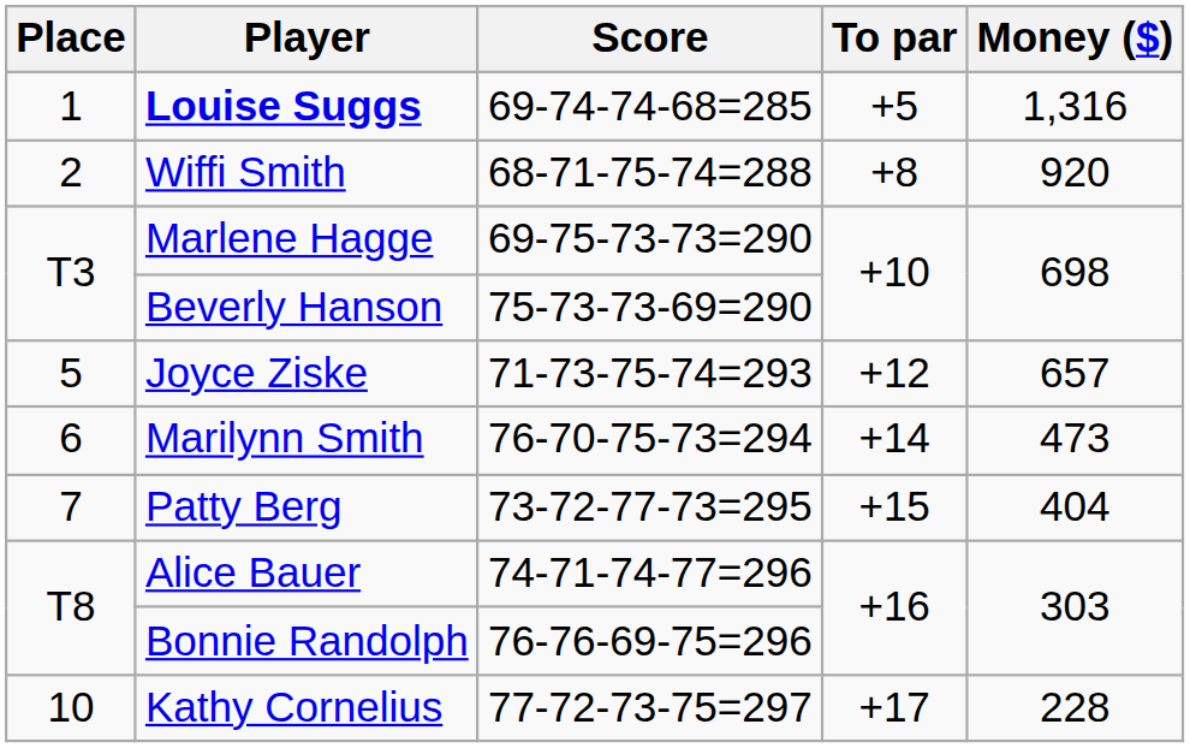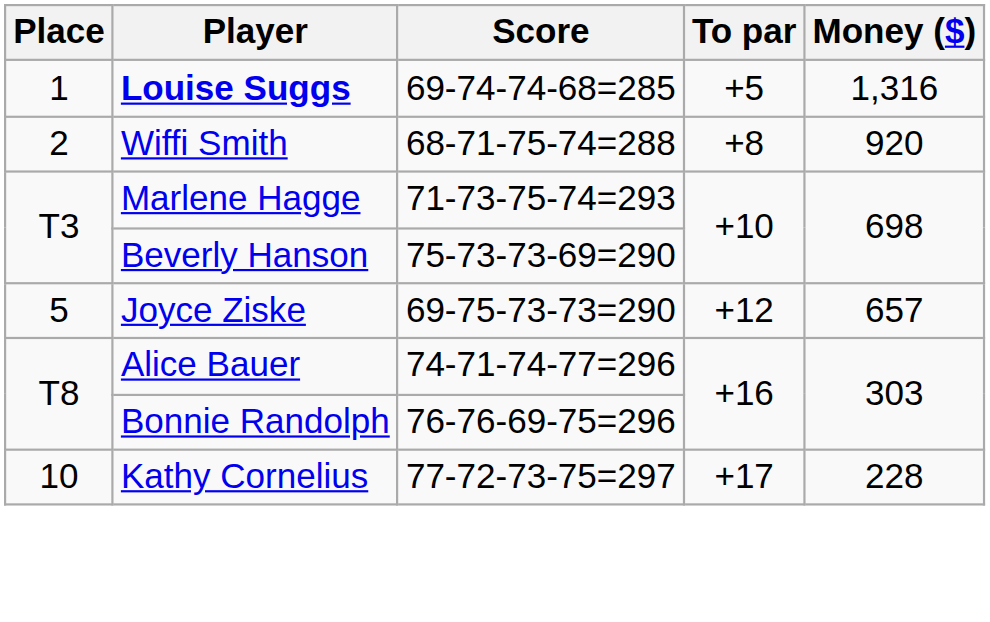 <table class="wikitable">
 <tr>
 <th>Place</th>
 <th>Player</th>
 <th>Score</th>
 <th>To par</th>
 <th>Money (<a href='#'>$</a>)</th>
 </tr>
 <tr>
 <td align=center>1</td>
 <td> <strong><a href='#'>Louise Suggs</a></strong></td>
 <td>69-74-74-68=285</td>
 <td align=center>+5</td>
 <td align=center>1,316</td>
 </tr>
 <tr>
 <td align=center>2</td>
 <td> <a href='#'>Wiffi Smith</a></td>
 <td>68-71-75-74=288</td>
 <td align=center>+8</td>
 <td align=center>920</td>
 </tr>
 <tr>
 <td rowspan="2" align=center>T3</td>
 <td> <a href='#'>Marlene Hagge</a></td>
-<td>69-75-73-73=290</td>
+<td>71-73-75-74=293</td>
 <td rowspan="2" align=center>+10</td>
 <td rowspan="2" align=center>698</td>
 </tr>
 <tr>
 <td> <a href='#'>Beverly Hanson</a></td>
 <td>75-73-73-69=290</td>
 </tr>
 <tr>
 <td align=center>5</td>
 <td> <a href='#'>Joyce Ziske</a></td>
-<td>71-73-75-74=293</td>
+<td>69-75-73-73=290</td>
 <td align=center>+12</td>
 <td align=center>657</td>
-</tr>
-<tr>
-<td align=center>6</td>
-<td> <a href='#'>Marilynn Smith</a></td>
-<td>76-70-75-73=294</td>
-<td align=center>+14</td>
-<td align=center>473</td>
-</tr>
-<tr>
-<td align=center>7</td>
-<td> <a href='#'>Patty Berg</a></td>
-<td>73-72-77-73=295</td>
-<td align=center>+15</td>
-<td align=center>404</td>
 </tr>
 <tr>
 <td rowspan="2" align=center>T8</td>
 <td> <a href='#'>Alice Bauer</a></td>
 <td>74-71-74-77=296</td>
 <td rowspan="2" align=center>+16</td>
 <td rowspan="2" align=center>303</td>
 </tr>
 <tr>
 <td> <a href='#'>Bonnie Randolph</a></td>
 <td>76-76-69-75=296</td>
 </tr>
 <tr>
 <td align=center>10</td>
 <td> <a href='#'>Kathy Cornelius</a></td>
 <td>77-72-73-75=297</td>
 <td align=center>+17</td>
 <td align=center>228</td>
 </tr>
 </table>
